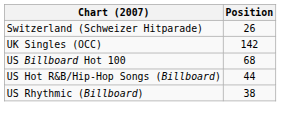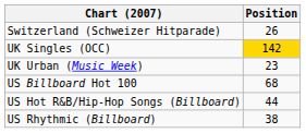 <table class="wikitable sortable">
 <tr>
 <th>Chart (2007)</th>
 <th>Position</th>
 </tr>
 <tr>
 <td>Switzerland (Schweizer Hitparade)</td>
 <td style="text-align:center;">26</td>
 </tr>
 <tr>
 <td>UK Singles (OCC)</td>
-<td style="text-align:center;">142</td>
+<td style="background: gold; text-align:center;">142</td>
+</tr>
+<tr>
+<td>UK Urban (<em><a href='#'>Music Week</a></em>)</td>
+<td align="center">23</td>
 </tr>
 <tr>
 <td>US <em>Billboard</em> Hot 100</td>
 <td style="text-align:center;">68</td>
 </tr>
 <tr>
 <td>US Hot R&B/Hip-Hop Songs (<em>Billboard</em>)</td>
 <td style="text-align:center;">44</td>
 </tr>
 <tr>
 <td>US Rhythmic (<em>Billboard</em>)</td>
 <td style="text-align:center;">38</td>
 </tr>
 </table>
